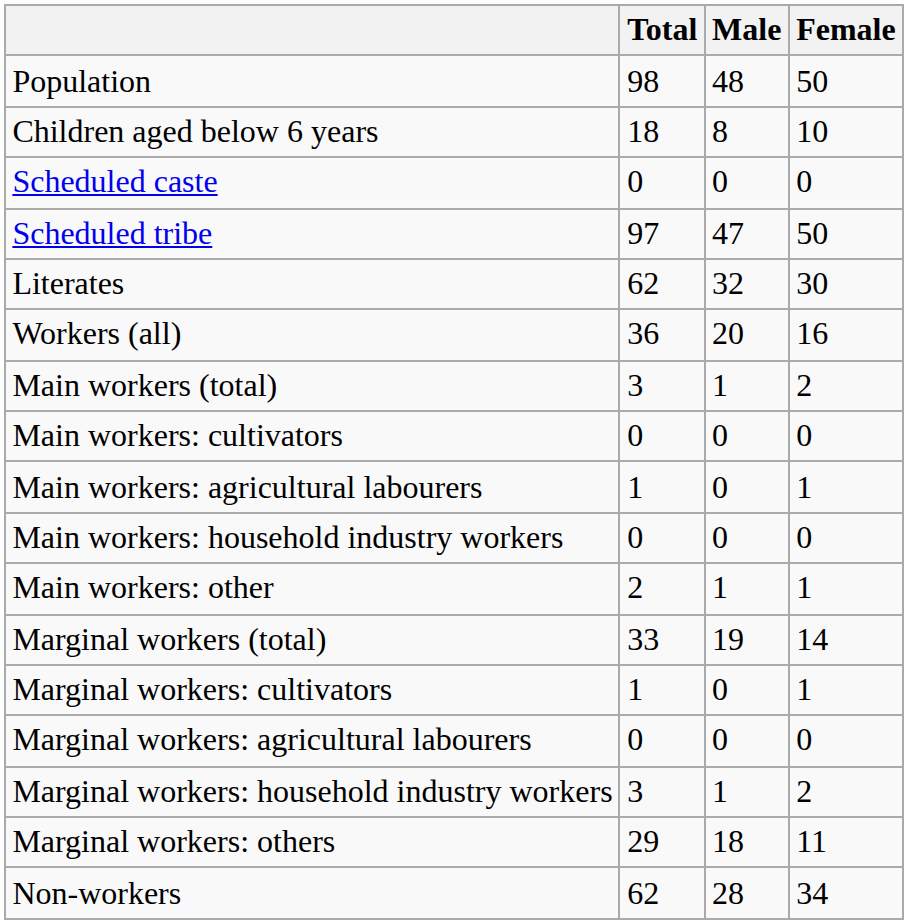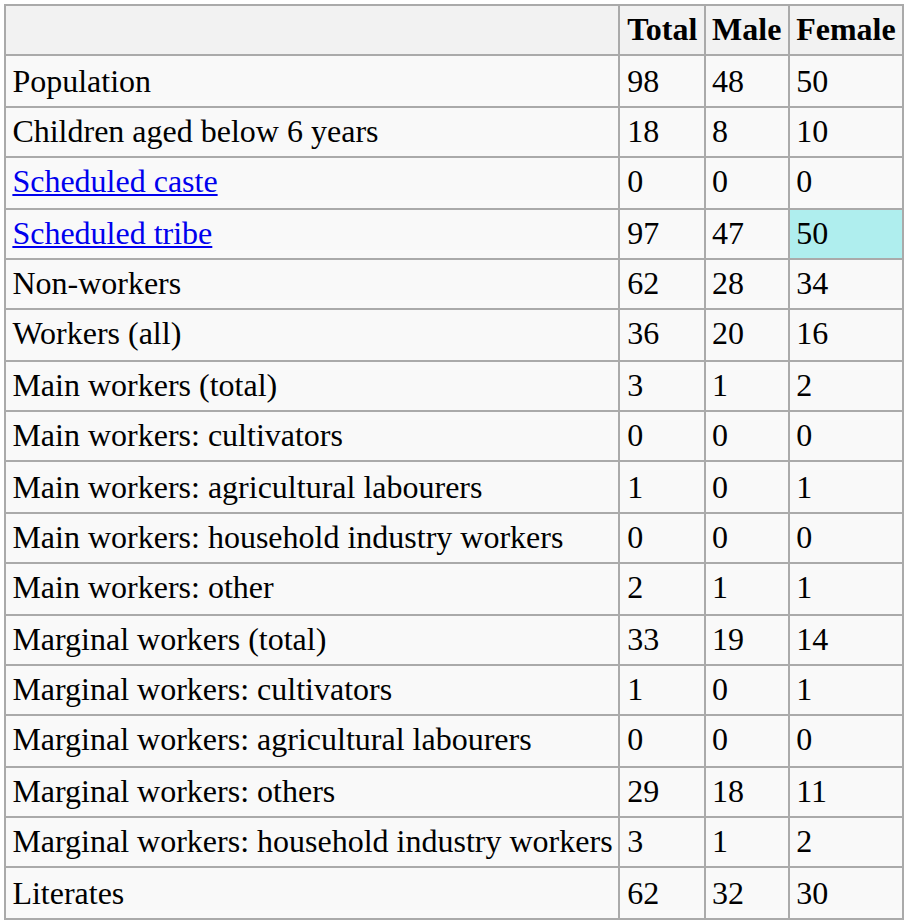 <table class="wikitable">
 <tr>
 <th></th>
 <th>Total</th>
 <th>Male</th>
 <th>Female</th>
 </tr>
 <tr>
 <td>Population</td>
 <td>98</td>
 <td>48</td>
 <td>50</td>
 </tr>
 <tr>
 <td>Children aged below 6 years</td>
 <td>18</td>
 <td>8</td>
 <td>10</td>
 </tr>
 <tr>
 <td><a href='#'>Scheduled caste</a></td>
 <td>0</td>
 <td>0</td>
 <td>0</td>
 </tr>
 <tr>
 <td><a href='#'>Scheduled tribe</a></td>
 <td>97</td>
 <td>47</td>
-<td>50</td>
+<td style="background: paleturquoise;">50</td>
 </tr>
 <tr>
-<td>Literates</td>
+<td>Non-workers</td>
 <td>62</td>
-<td>32</td>
-<td>30</td>
+<td>28</td>
+<td>34</td>
 </tr>
 <tr>
 <td>Workers (all)</td>
 <td>36</td>
 <td>20</td>
 <td>16</td>
 </tr>
 <tr>
 <td>Main workers (total)</td>
 <td>3</td>
 <td>1</td>
 <td>2</td>
 </tr>
 <tr>
 <td>Main workers: cultivators</td>
 <td>0</td>
 <td>0</td>
 <td>0</td>
 </tr>
 <tr>
 <td>Main workers: agricultural labourers</td>
 <td>1</td>
 <td>0</td>
 <td>1</td>
 </tr>
 <tr>
 <td>Main workers: household industry workers</td>
 <td>0</td>
 <td>0</td>
 <td>0</td>
 </tr>
 <tr>
 <td>Main workers: other</td>
 <td>2</td>
 <td>1</td>
 <td>1</td>
 </tr>
 <tr>
 <td>Marginal workers (total)</td>
 <td>33</td>
 <td>19</td>
 <td>14</td>
 </tr>
 <tr>
 <td>Marginal workers: cultivators</td>
 <td>1</td>
 <td>0</td>
 <td>1</td>
 </tr>
 <tr>
 <td>Marginal workers: agricultural labourers</td>
 <td>0</td>
 <td>0</td>
 <td>0</td>
 </tr>
 <tr>
+<td>Marginal workers: others</td>
+<td>29</td>
+<td>18</td>
+<td>11</td>
+</tr>
+<tr>
 <td>Marginal workers: household industry workers</td>
 <td>3</td>
 <td>1</td>
 <td>2</td>
 </tr>
 <tr>
-<td>Marginal workers: others</td>
-<td>29</td>
-<td>18</td>
-<td>11</td>
-</tr>
-<tr>
-<td>Non-workers</td>
+<td>Literates</td>
 <td>62</td>
-<td>28</td>
-<td>34</td>
+<td>32</td>
+<td>30</td>
 </tr>
 </table>
